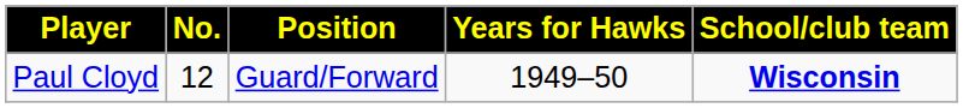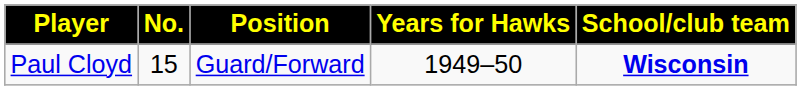 <table class="wikitable sortable sortable" style="text-align:center">
 <tr>
 <th style="background:#000000;color:#FFFF00;">Player</th>
 <th style="background:#000000;color:#FFFF00;">No.</th>
 <th style="background:#000000;color:#FFFF00;">Position</th>
 <th style="background:#000000;color:#FFFF00;">Years for Hawks</th>
 <th style="background:#000000;color:#FFFF00;">School/club team</th>
 </tr>
 <tr>
 <td><a href='#'>Paul Cloyd</a></td>
-<td>12</td>
+<td>15</td>
 <td><a href='#'>Guard/Forward</a></td>
 <td>1949–50</td>
 <td><strong><a href='#'>Wisconsin</a></strong></td>
 </tr>
 </table>
